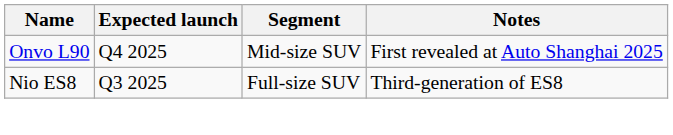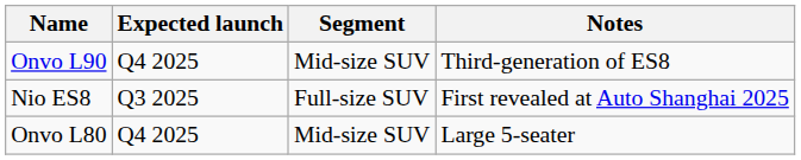 <table class="wikitable">
 <tr>
 <th>Name</th>
 <th>Expected launch</th>
 <th>Segment</th>
 <th>Notes</th>
 </tr>
 <tr>
 <td><a href='#'>Onvo L90</a></td>
 <td>Q4 2025</td>
 <td>Mid-size SUV</td>
-<td>First revealed at <a href='#'>Auto Shanghai 2025</a></td>
+<td>Third-generation of ES8</td>
 </tr>
 <tr>
 <td>Nio ES8</td>
 <td>Q3 2025</td>
 <td>Full-size SUV</td>
-<td>Third-generation of ES8</td>
+<td>First revealed at <a href='#'>Auto Shanghai 2025</a></td>
+</tr>
+<tr>
+<td>Onvo L80</td>
+<td>Q4 2025</td>
+<td>Mid-size SUV</td>
+<td>Large 5-seater</td>
 </tr>
 </table>
